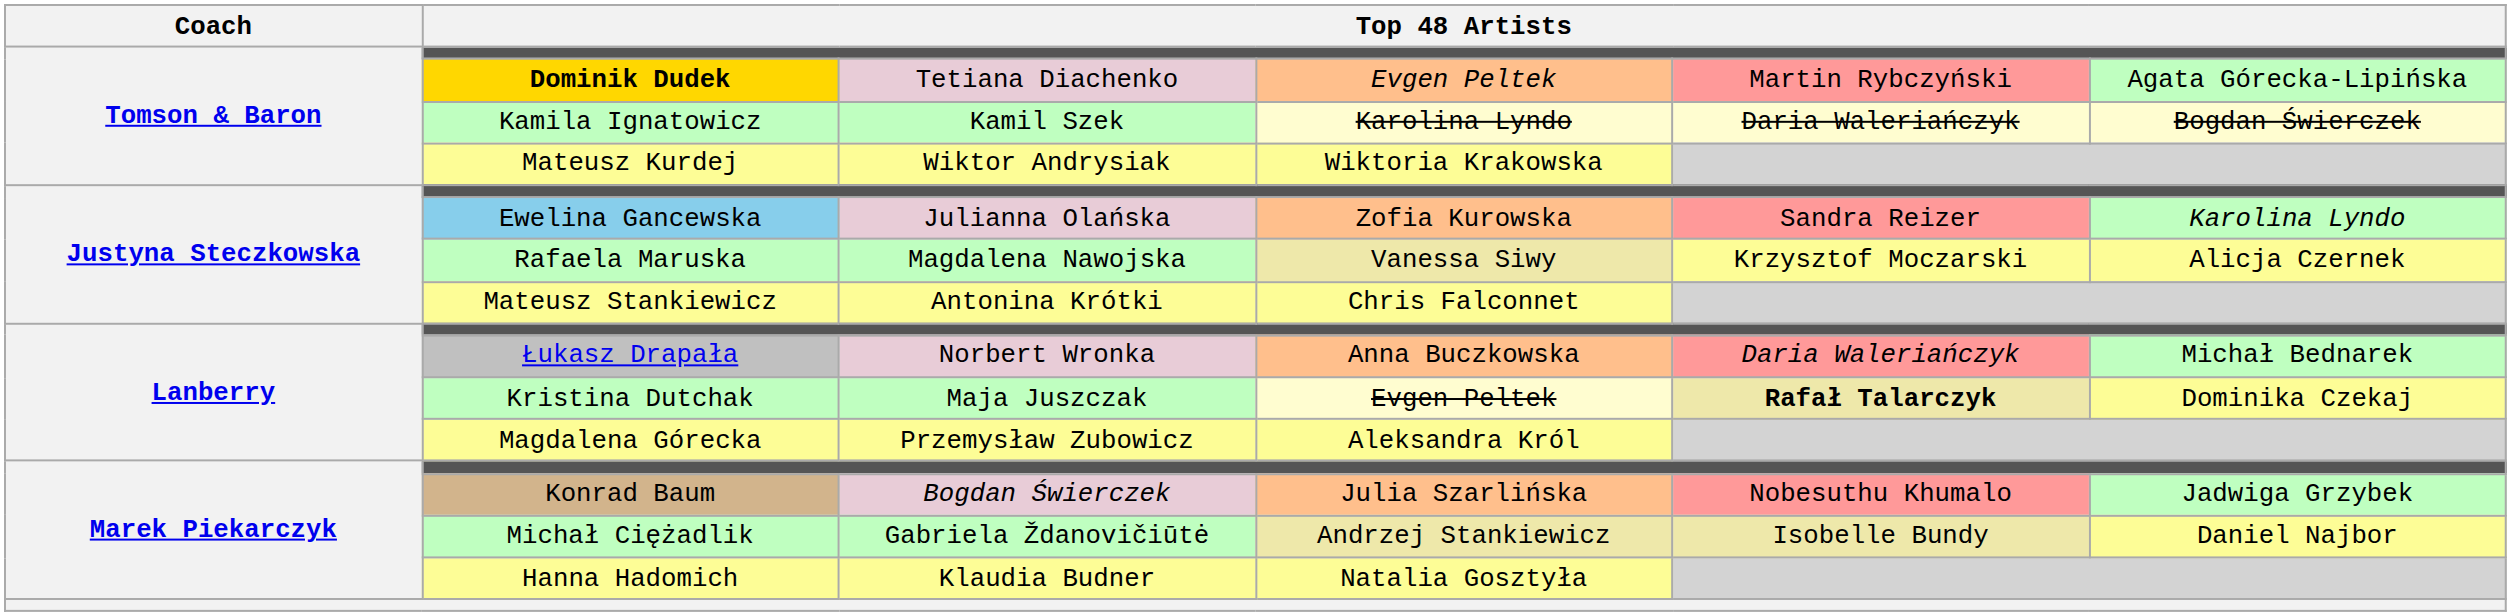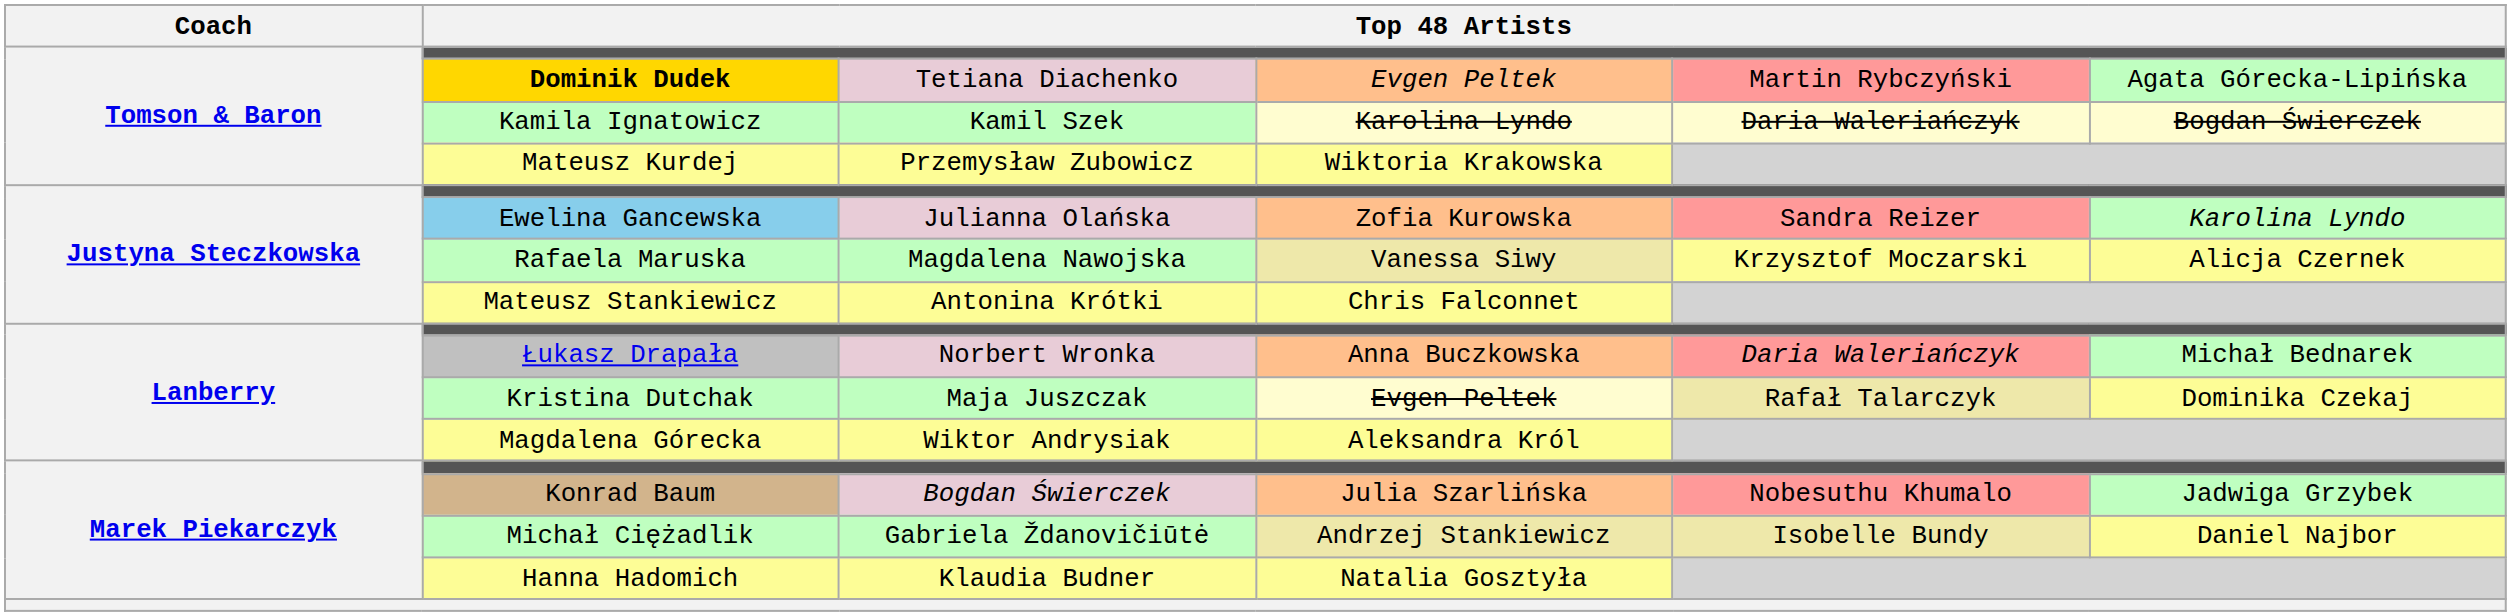 <table class="wikitable" style="text-align:center; width:100%">
 <tr>
 <th scope="col" style="width:15%">Coach</th>
 <th scope="col" style="width:85%" colspan="5">Top 48 Artists</th>
 </tr>
 <tr>
 <th rowspan="4"><strong><a href='#'>Tomson & Baron</a></strong></th>
 <td colspan="5" style="background:#555"></td>
 </tr>
 <tr>
 <td style="background:gold; width:15%"><strong>Dominik Dudek</strong></td>
 <td style="background:#E8CCD7; width:15%">Tetiana Diachenko</td>
 <td style="background:#ffbf8c; width:15%"><em>Evgen Peltek</em></td>
 <td style="background:#FF9999; width:15%">Martin Rybczyński</td>
 <td style="background:#bfffc0; width:15%">Agata Górecka-Lipińska</td>
 </tr>
 <tr>
 <td style="background:#bfffc0">Kamila Ignatowicz</td>
 <td style="background:#bfffc0">Kamil Szek</td>
 <td style="background:#fffdd0"><s>Karolina Lyndo</s></td>
 <td style="background:#fffdd0"><s>Daria Waleriańczyk </s></td>
 <td style="background:#fffdd0"><s>Bogdan Świerczek </s></td>
 </tr>
 <tr>
 <td style="background:#fdfd96">Mateusz Kurdej</td>
-<td style="background:#fdfd96">Wiktor Andrysiak</td>
+<td style="background:#fdfd96">Przemysław Zubowicz</td>
 <td style="background:#fdfd96">Wiktoria Krakowska</td>
 <td colspan="2" style="background:lightgrey"></td>
 </tr>
 <tr>
 <th rowspan="4"><strong><a href='#'>Justyna Steczkowska</a></strong></th>
 <td colspan="5" style="background:#555"></td>
 </tr>
 <tr>
 <td style="background:skyblue">Ewelina Gancewska</td>
 <td style="background:#E8CCD7">Julianna Olańska</td>
 <td style="background:#ffbf8c">Zofia Kurowska</td>
 <td style="background:#FF9999">Sandra Reizer</td>
 <td style="background:#bfffc0"><em>Karolina Lyndo</em></td>
 </tr>
 <tr>
 <td style="background:#bfffc0">Rafaela Maruska</td>
 <td style="background:#bfffc0">Magdalena Nawojska</td>
 <td style="background:palegoldenrod">Vanessa Siwy</td>
 <td style="background:#fdfd96">Krzysztof Moczarski</td>
 <td style="background:#fdfd96">Alicja Czernek</td>
 </tr>
 <tr>
 <td style="background:#fdfd96">Mateusz Stankiewicz</td>
 <td style="background:#fdfd96">Antonina Krótki</td>
 <td style="background:#fdfd96">Chris Falconnet</td>
 <td colspan="2" style="background:lightgrey"></td>
 </tr>
 <tr>
 <th rowspan="4"><strong><a href='#'>Lanberry</a></strong></th>
 <td colspan="5" style="background:#555"></td>
 </tr>
 <tr>
 <td style="background:silver"><a href='#'>Łukasz Drapała</a></td>
 <td style="background:#E8CCD7">Norbert Wronka</td>
 <td style="background:#ffbf8c">Anna Buczkowska</td>
 <td style="background:#FF9999"><em>Daria Waleriańczyk</em></td>
 <td style="background:#bfffc0">Michał Bednarek</td>
 </tr>
 <tr>
 <td style="background:#bfffc0">Kristina Dutchak</td>
 <td style="background:#bfffc0">Maja Juszczak</td>
 <td style="background:#fffdd0"><s>Evgen Peltek</s></td>
-<td style="background:palegoldenrod"><strong>Rafał Talarczyk</strong></td>
+<td style="background:palegoldenrod">Rafał Talarczyk</td>
 <td style="background:#fdfd96">Dominika Czekaj</td>
 </tr>
 <tr>
 <td style="background:#fdfd96">Magdalena Górecka</td>
-<td style="background:#fdfd96">Przemysław Zubowicz</td>
+<td style="background:#fdfd96">Wiktor Andrysiak</td>
 <td style="background:#fdfd96">Aleksandra Król</td>
 <td colspan="2" style="background:lightgrey"></td>
 </tr>
 <tr>
 <th rowspan="4"><strong><a href='#'>Marek Piekarczyk</a></strong></th>
 <td colspan="5" style="background:#555"></td>
 </tr>
 <tr>
 <td style="background:tan">Konrad Baum</td>
 <td style="background:#E8CCD7"><em>Bogdan Świerczek</em></td>
 <td style="background:#ffbf8c">Julia Szarlińska</td>
 <td style="background:#FF9999">Nobesuthu Khumalo</td>
 <td style="background:#bfffc0">Jadwiga Grzybek</td>
 </tr>
 <tr>
 <td style="background:#bfffc0">Michał Ciężadlik</td>
 <td style="background:#bfffc0">Gabriela Ždanovičiūtė</td>
 <td style="background:palegoldenrod">Andrzej Stankiewicz</td>
 <td style="background:palegoldenrod">Isobelle Bundy</td>
 <td style="background:#fdfd96">Daniel Najbor</td>
 </tr>
 <tr>
 <td style="background:#fdfd96">Hanna Hadomich</td>
 <td style="background:#fdfd96">Klaudia Budner</td>
 <td style="background:#fdfd96">Natalia Gosztyła</td>
 <td colspan="2" style="background:lightgrey"></td>
 </tr>
 <tr>
 <th colspan="6" style="font-size:95%; line-height:14px"></th>
 </tr>
 </table>
